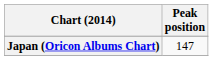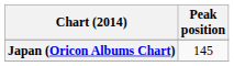 <table class="wikitable sortable plainrowheaders">
 <tr>
 <th>Chart (2014)</th>
 <th>Peak<br>position</th>
 </tr>
 <tr>
 </tr>
 <tr>
 </tr>
 <tr align=center>
 <th scope="row">Japan (<a href='#'>Oricon Albums Chart</a>)</th>
-<td>147</td>
+<td>145</td>
 </tr>
 <tr>
 </tr>
 <tr>
 </tr>
 <tr>
 </tr>
 <tr>
 </tr>
 </table>
